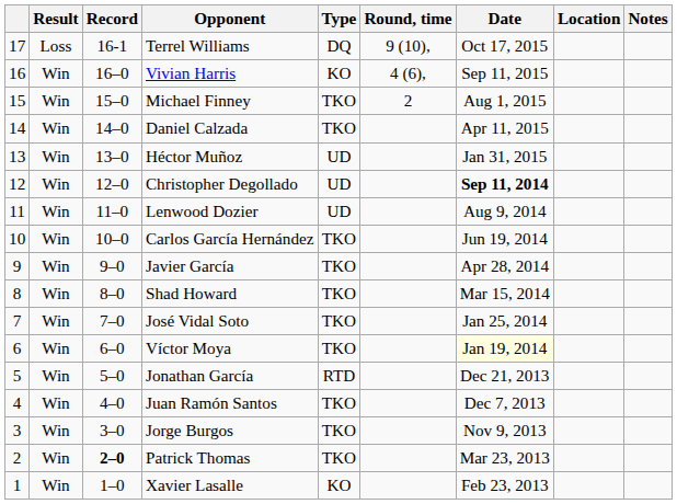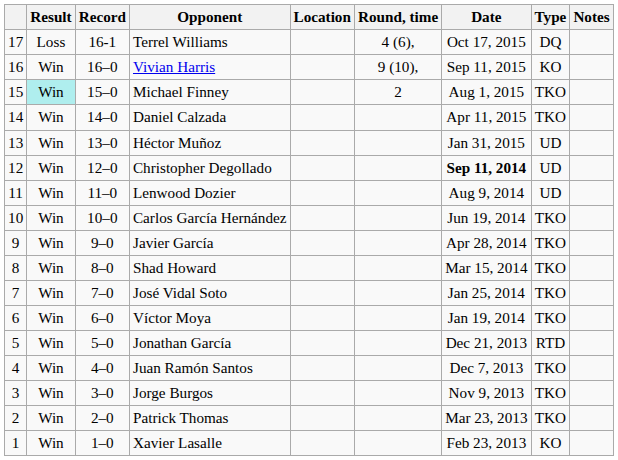 <table class="wikitable" style="text-align:center; font-size:95%">
 <tr>
 <th></th>
 <th>Result</th>
 <th>Record</th>
 <th>Opponent</th>
-<th>Type</th>
+<th>Location</th>
 <th>Round, time</th>
 <th>Date</th>
-<th>Location</th>
+<th>Type</th>
 <th>Notes</th>
 </tr>
 <tr>
 <td>17</td>
 <td>Loss</td>
 <td>16-1</td>
 <td style="text-align:left;"> Terrel Williams</td>
+<td style="text-align:left;"> </td>
+<td>4 (6), </td>
+<td>Oct 17, 2015</td>
 <td>DQ</td>
-<td>9 (10), </td>
-<td>Oct 17, 2015</td>
-<td style="text-align:left;"> </td>
 <td style="text-align:left;"></td>
 </tr>
 <tr>
 <td>16</td>
 <td>Win</td>
 <td>16–0</td>
 <td style="text-align:left;"> <a href='#'>Vivian Harris</a></td>
+<td style="text-align:left;"> </td>
+<td>9 (10), </td>
+<td>Sep 11, 2015</td>
 <td>KO</td>
-<td>4 (6), </td>
-<td>Sep 11, 2015</td>
-<td style="text-align:left;"> </td>
 <td></td>
 </tr>
 <tr>
 <td>15</td>
-<td>Win</td>
+<td style="background: paleturquoise;">Win</td>
 <td>15–0</td>
 <td style="text-align:left;"> Michael Finney</td>
-<td>TKO</td>
+<td style="text-align:left;"> </td>
 <td>2</td>
 <td>Aug 1, 2015</td>
-<td style="text-align:left;"> </td>
+<td>TKO</td>
 <td></td>
 </tr>
 <tr>
 <td>14</td>
 <td>Win</td>
 <td>14–0</td>
 <td style="text-align:left;"> Daniel Calzada</td>
-<td>TKO</td>
+<td style="text-align:left;"> </td>
 <td></td>
 <td>Apr 11, 2015</td>
-<td style="text-align:left;"> </td>
+<td>TKO</td>
 <td></td>
 </tr>
 <tr>
 <td>13</td>
 <td>Win</td>
 <td>13–0</td>
 <td style="text-align:left;"> Héctor Muñoz</td>
-<td>UD</td>
+<td style="text-align:left;"> </td>
 <td></td>
 <td>Jan 31, 2015</td>
-<td style="text-align:left;"> </td>
+<td>UD</td>
 <td></td>
 </tr>
 <tr>
 <td>12</td>
 <td>Win</td>
 <td>12–0</td>
 <td style="text-align:left;"> Christopher Degollado</td>
-<td>UD</td>
+<td style="text-align:left;"> </td>
 <td></td>
 <td><strong>Sep 11, 2014</strong></td>
-<td style="text-align:left;"> </td>
+<td>UD</td>
 <td></td>
 </tr>
 <tr>
 <td>11</td>
 <td>Win</td>
 <td>11–0</td>
 <td style="text-align:left;"> Lenwood Dozier</td>
-<td>UD</td>
+<td style="text-align:left;"> </td>
 <td></td>
 <td>Aug 9, 2014</td>
-<td style="text-align:left;"> </td>
+<td>UD</td>
 <td></td>
 </tr>
 <tr>
 <td>10</td>
 <td>Win</td>
 <td>10–0</td>
 <td style="text-align:left;"> Carlos García Hernández</td>
-<td>TKO</td>
+<td style="text-align:left;"> </td>
 <td></td>
 <td>Jun 19, 2014</td>
-<td style="text-align:left;"> </td>
+<td>TKO</td>
 <td></td>
 </tr>
 <tr>
 <td>9</td>
 <td>Win</td>
 <td>9–0</td>
 <td style="text-align:left;"> Javier García</td>
-<td>TKO</td>
+<td style="text-align:left;"> </td>
 <td></td>
 <td>Apr 28, 2014</td>
-<td style="text-align:left;"> </td>
+<td>TKO</td>
 <td></td>
 </tr>
 <tr>
 <td>8</td>
 <td>Win</td>
 <td>8–0</td>
 <td style="text-align:left;"> Shad Howard</td>
-<td>TKO</td>
+<td style="text-align:left;"> </td>
 <td></td>
 <td>Mar 15, 2014</td>
-<td style="text-align:left;"> </td>
+<td>TKO</td>
 <td></td>
 </tr>
 <tr>
 <td>7</td>
 <td>Win</td>
 <td>7–0</td>
 <td style="text-align:left;"> José Vidal Soto</td>
-<td>TKO</td>
+<td style="text-align:left;"> </td>
 <td></td>
 <td>Jan 25, 2014</td>
-<td style="text-align:left;"> </td>
+<td>TKO</td>
 <td></td>
 </tr>
 <tr>
 <td>6</td>
 <td>Win</td>
 <td>6–0</td>
 <td style="text-align:left;"> Víctor Moya</td>
+<td style="text-align:left;"> </td>
+<td></td>
+<td>Jan 19, 2014</td>
 <td>TKO</td>
-<td></td>
-<td style="background: lightyellow;">Jan 19, 2014</td>
-<td style="text-align:left;"> </td>
 <td></td>
 </tr>
 <tr>
 <td>5</td>
 <td>Win</td>
 <td>5–0</td>
 <td style="text-align:left;"> Jonathan García</td>
-<td>RTD</td>
+<td style="text-align:left;"> </td>
 <td></td>
 <td>Dec 21, 2013</td>
-<td style="text-align:left;"> </td>
+<td>RTD</td>
 <td></td>
 </tr>
 <tr>
 <td>4</td>
 <td>Win</td>
 <td>4–0</td>
 <td style="text-align:left;"> Juan Ramón Santos</td>
-<td>TKO</td>
+<td style="text-align:left;"> </td>
 <td></td>
 <td>Dec 7, 2013</td>
-<td style="text-align:left;"> </td>
+<td>TKO</td>
 <td></td>
 </tr>
 <tr>
 <td>3</td>
 <td>Win</td>
 <td>3–0</td>
 <td style="text-align:left;"> Jorge Burgos</td>
-<td>TKO</td>
+<td style="text-align:left;"> </td>
 <td></td>
 <td>Nov 9, 2013</td>
-<td style="text-align:left;"> </td>
+<td>TKO</td>
 <td></td>
 </tr>
 <tr>
 <td>2</td>
 <td>Win</td>
-<td><strong>2–0</strong></td>
+<td>2–0</td>
 <td style="text-align:left;"> Patrick Thomas</td>
-<td>TKO</td>
+<td style="text-align:left;"> </td>
 <td></td>
 <td>Mar 23, 2013</td>
-<td style="text-align:left;"> </td>
+<td>TKO</td>
 <td></td>
 </tr>
 <tr>
 <td>1</td>
 <td>Win</td>
 <td>1–0</td>
 <td style="text-align:left;"> Xavier Lasalle</td>
-<td>KO</td>
+<td style="text-align:left;"> </td>
 <td></td>
 <td>Feb 23, 2013</td>
-<td style="text-align:left;"> </td>
+<td>KO</td>
 <td></td>
 </tr>
 </table>
